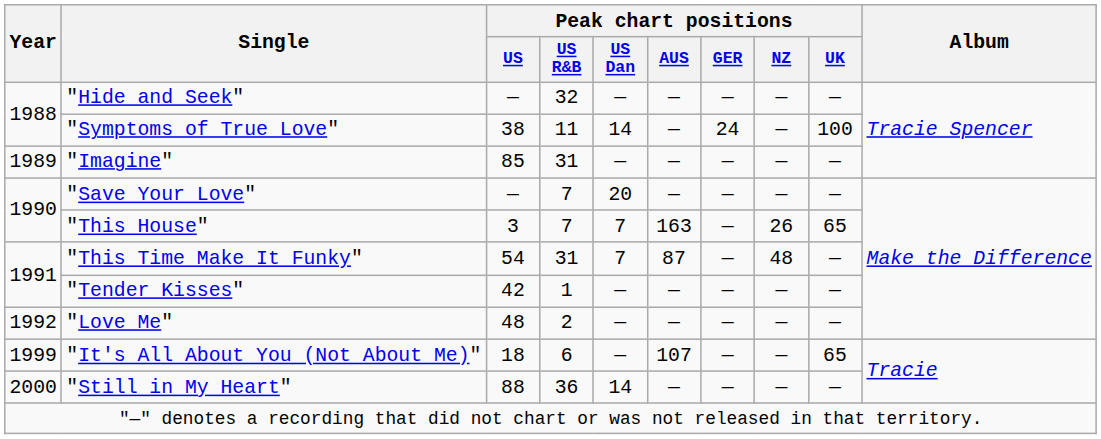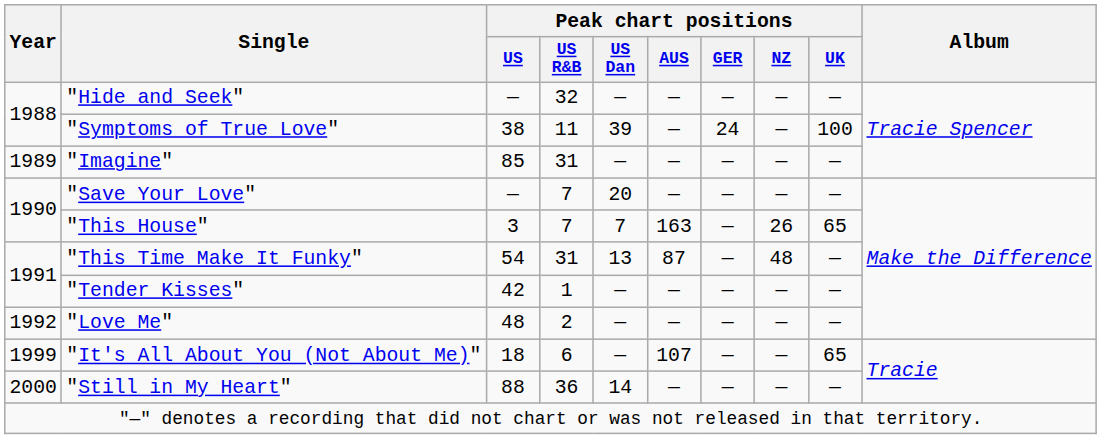 <table class="wikitable" style="text-align:center;">
 <tr>
 <th rowspan="2">Year</th>
 <th rowspan="2">Single</th>
 <th colspan="7">Peak chart positions</th>
 <th rowspan="2">Album</th>
 </tr>
 <tr style="font-size:smaller;">
 <th width="30"><a href='#'>US</a><br></th>
 <th width="30"><a href='#'>US<br>R&B</a><br></th>
 <th width="30"><a href='#'>US<br>Dan</a><br></th>
 <th width="30"><a href='#'>AUS</a><br></th>
 <th width="30"><a href='#'>GER</a><br></th>
 <th width="30"><a href='#'>NZ</a><br></th>
 <th width="30"><a href='#'>UK</a><br></th>
 </tr>
 <tr>
 <td rowspan="2">1988</td>
 <td align="left">"<a href='#'>Hide and Seek</a>"</td>
 <td>—</td>
 <td>32</td>
 <td>—</td>
 <td>—</td>
 <td>—</td>
 <td>—</td>
 <td>—</td>
 <td align="left" rowspan="3"><em><a href='#'>Tracie Spencer</a></em></td>
 </tr>
 <tr>
 <td align="left">"<a href='#'>Symptoms of True Love</a>"</td>
 <td>38</td>
 <td>11</td>
-<td>14</td>
+<td>39</td>
 <td>—</td>
 <td>24</td>
 <td>—</td>
 <td>100</td>
 </tr>
 <tr>
 <td rowspan="1">1989</td>
 <td align="left">"<a href='#'>Imagine</a>"</td>
 <td>85</td>
 <td>31</td>
 <td>—</td>
 <td>—</td>
 <td>—</td>
 <td>—</td>
 <td>—</td>
 </tr>
 <tr>
 <td rowspan="2">1990</td>
 <td align="left">"<a href='#'>Save Your Love</a>"</td>
 <td>—</td>
 <td>7</td>
 <td>20</td>
 <td>—</td>
 <td>—</td>
 <td>—</td>
 <td>—</td>
 <td align="left" rowspan="5"><em><a href='#'>Make the Difference</a></em></td>
 </tr>
 <tr>
 <td align="left">"<a href='#'>This House</a>"</td>
 <td>3</td>
 <td>7</td>
 <td>7</td>
 <td>163</td>
 <td>—</td>
 <td>26</td>
 <td>65</td>
 </tr>
 <tr>
 <td rowspan="2">1991</td>
 <td align="left">"<a href='#'>This Time Make It Funky</a>"</td>
 <td>54</td>
 <td>31</td>
-<td>7</td>
+<td>13</td>
 <td>87</td>
 <td>—</td>
 <td>48</td>
 <td>—</td>
 </tr>
 <tr>
 <td align="left">"<a href='#'>Tender Kisses</a>"</td>
 <td>42</td>
 <td>1</td>
 <td>—</td>
 <td>—</td>
 <td>—</td>
 <td>—</td>
 <td>—</td>
 </tr>
 <tr>
 <td rowspan="1">1992</td>
 <td align="left">"<a href='#'>Love Me</a>"</td>
 <td>48</td>
 <td>2</td>
 <td>—</td>
 <td>—</td>
 <td>—</td>
 <td>—</td>
 <td>—</td>
 </tr>
 <tr>
 <td rowspan="1">1999</td>
 <td align="left">"<a href='#'>It's All About You (Not About Me)</a>"</td>
 <td>18</td>
 <td>6</td>
 <td>—</td>
 <td>107</td>
 <td>—</td>
 <td>—</td>
 <td>65</td>
 <td align="left" rowspan="2"><em><a href='#'>Tracie</a></em></td>
 </tr>
 <tr>
 <td rowspan="1">2000</td>
 <td align="left">"<a href='#'>Still in My Heart</a>"</td>
 <td>88</td>
 <td>36</td>
 <td>14</td>
 <td>—</td>
 <td>—</td>
 <td>—</td>
 <td>—</td>
 </tr>
 <tr>
 <td colspan="15" style="font-size:90%">"—" denotes a recording that did not chart or was not released in that territory.</td>
 </tr>
 </table>
